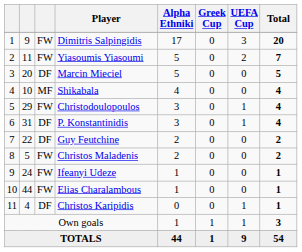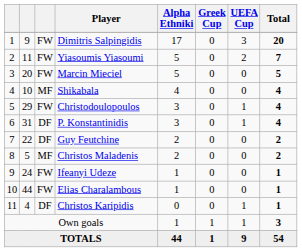 <table class="wikitable sortable" style="text-align:center">
 <tr>
 <th width=5></th>
 <th width=5></th>
 <th width=5></th>
 <th width=150>Player</th>
 <th width=30><a href='#'>Alpha Ethniki</a></th>
 <th width=30><a href='#'>Greek Cup</a></th>
 <th width=30px><a href='#'>UEFA Cup</a></th>
 <th width=50>Total</th>
 </tr>
 <tr>
 </tr>
 <tr>
 <td>1</td>
 <td>9</td>
 <td>FW</td>
 <td align=left> <a href='#'>Dimitris Salpingidis</a></td>
 <td>17</td>
 <td>0</td>
 <td>3</td>
 <td><strong>20</strong></td>
 </tr>
 <tr>
 <td>2</td>
 <td>11</td>
 <td>FW</td>
 <td align=left> <a href='#'>Yiasoumis Yiasoumi</a></td>
 <td>5</td>
 <td>0</td>
 <td>2</td>
 <td><strong>7</strong></td>
 </tr>
 <tr>
 <td>3</td>
 <td>20</td>
-<td>DF</td>
+<td>FW</td>
 <td align=left> <a href='#'>Marcin Mieciel</a></td>
 <td>5</td>
 <td>0</td>
 <td>0</td>
 <td><strong>5</strong></td>
 </tr>
 <tr>
 <td>4</td>
 <td>10</td>
 <td>MF</td>
 <td align=left> <a href='#'>Shikabala</a></td>
 <td>4</td>
 <td>0</td>
 <td>0</td>
 <td><strong>4</strong></td>
 </tr>
 <tr>
 <td>5</td>
 <td>29</td>
 <td>FW</td>
 <td align=left> <a href='#'>Christodoulopoulos</a></td>
 <td>3</td>
 <td>0</td>
 <td>1</td>
 <td><strong>4</strong></td>
 </tr>
 <tr>
 <td>6</td>
 <td>31</td>
 <td>DF</td>
 <td align=left> <a href='#'>P. Konstantinidis</a></td>
 <td>3</td>
 <td>0</td>
 <td>1</td>
 <td><strong>4</strong></td>
 </tr>
 <tr>
 <td>7</td>
 <td>22</td>
 <td>DF</td>
 <td align=left> <a href='#'>Guy Feutchine</a></td>
 <td>2</td>
 <td>0</td>
 <td>0</td>
 <td><strong>2</strong></td>
 </tr>
 <tr>
 <td>8</td>
 <td>5</td>
-<td>FW</td>
+<td>MF</td>
 <td align=left> <a href='#'>Christos Maladenis</a></td>
 <td>2</td>
 <td>0</td>
 <td>0</td>
 <td><strong>2</strong></td>
 </tr>
 <tr>
 <td>9</td>
 <td>24</td>
 <td>FW</td>
 <td align=left> <a href='#'>Ifeanyi Udeze</a></td>
 <td>1</td>
 <td>0</td>
 <td>0</td>
 <td><strong>1</strong></td>
 </tr>
 <tr>
 <td>10</td>
 <td>44</td>
 <td>FW</td>
 <td align=left> <a href='#'>Elias Charalambous</a></td>
 <td>1</td>
 <td>0</td>
 <td>0</td>
 <td><strong>1</strong></td>
 </tr>
 <tr>
 <td>11</td>
 <td>4</td>
 <td>DF</td>
 <td align=left> <a href='#'>Christos Karipidis</a></td>
 <td>0</td>
 <td>0</td>
 <td>1</td>
 <td><strong>1</strong></td>
 </tr>
 <tr>
 <td colspan="4">Own goals</td>
 <td>1</td>
 <td>1</td>
 <td>1</td>
 <td><strong>3</strong></td>
 </tr>
 <tr bgcolor="#EFEFEF">
 <td colspan=4><strong>TOTALS</strong></td>
 <td><strong>44</strong></td>
 <td><strong>1</strong></td>
 <td><strong>9</strong></td>
 <td><strong>54</strong></td>
 </tr>
 </table>
